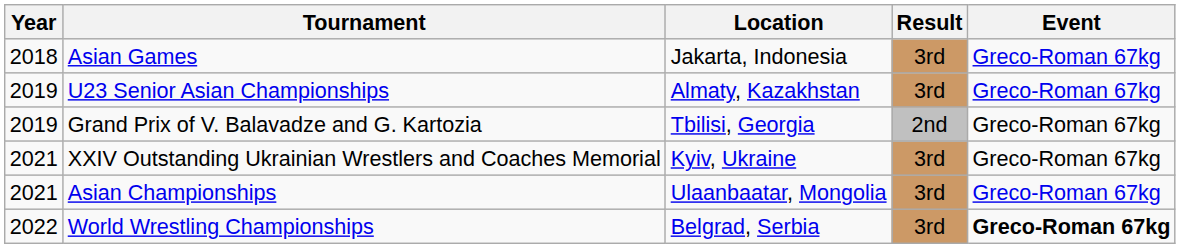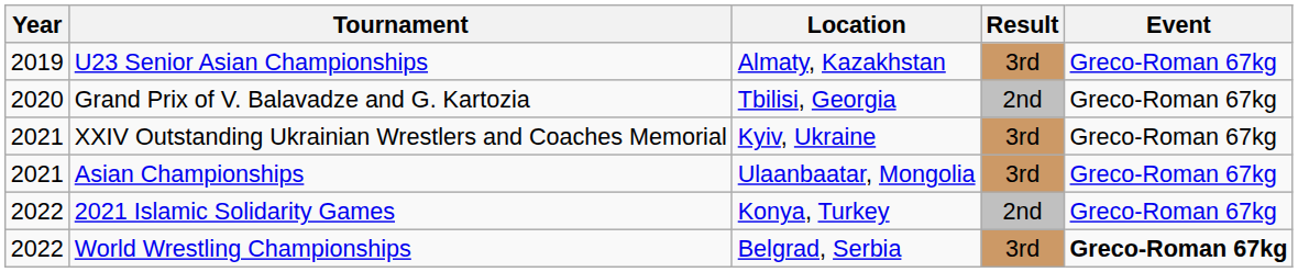 <table class="wikitable" style="font-size:95%;">
 <tr>
 <th>Year</th>
 <th>Tournament</th>
 <th>Location</th>
 <th>Result</th>
 <th>Event</th>
 </tr>
 <tr>
-<td>2018</td>
-<td><a href='#'>Asian Games</a></td>
-<td>Jakarta, Indonesia</td>
-<td align="center" bgcolor="cc9966">3rd</td>
-<td><a href='#'>Greco-Roman 67kg</a></td>
-</tr>
-<tr>
 <td>2019</td>
 <td><a href='#'>U23 Senior Asian Championships</a></td>
 <td><a href='#'>Almaty</a>, <a href='#'>Kazakhstan</a></td>
 <td align="center" bgcolor="cc9966">3rd</td>
 <td><a href='#'>Greco-Roman 67kg</a></td>
 </tr>
 <tr>
-<td>2019</td>
+<td>2020</td>
 <td>Grand Prix of V. Balavadze and G. Kartozia</td>
 <td><a href='#'>Tbilisi</a>, <a href='#'>Georgia</a></td>
 <td align="center" bgcolor="silver">2nd</td>
 <td>Greco-Roman 67kg</td>
 </tr>
 <tr>
 <td>2021</td>
 <td>XXIV Outstanding Ukrainian Wrestlers and Coaches Memorial</td>
 <td><a href='#'>Kyiv</a>, <a href='#'>Ukraine</a></td>
 <td align="center" bgcolor="cc9966">3rd</td>
 <td>Greco-Roman 67kg</td>
 </tr>
 <tr>
 <td>2021</td>
 <td><a href='#'>Asian Championships</a></td>
 <td><a href='#'>Ulaanbaatar</a>, <a href='#'>Mongolia</a></td>
 <td align="center" bgcolor="cc9966">3rd</td>
 <td><a href='#'>Greco-Roman 67kg</a></td>
 </tr>
 <tr>
 <td>2022</td>
+<td><a href='#'>2021 Islamic Solidarity Games</a></td>
+<td><a href='#'>Konya</a>, <a href='#'>Turkey</a></td>
+<td align="center" bgcolor="silver">2nd</td>
+<td><a href='#'>Greco-Roman 67kg</a></td>
+</tr>
+<tr>
+<td>2022</td>
 <td><a href='#'>World Wrestling Championships</a></td>
 <td><a href='#'>Belgrad</a>, <a href='#'>Serbia</a></td>
 <td align="center" bgcolor="cc9966">3rd</td>
 <td><strong>Greco-Roman 67kg</strong></td>
 </tr>
 </table>
